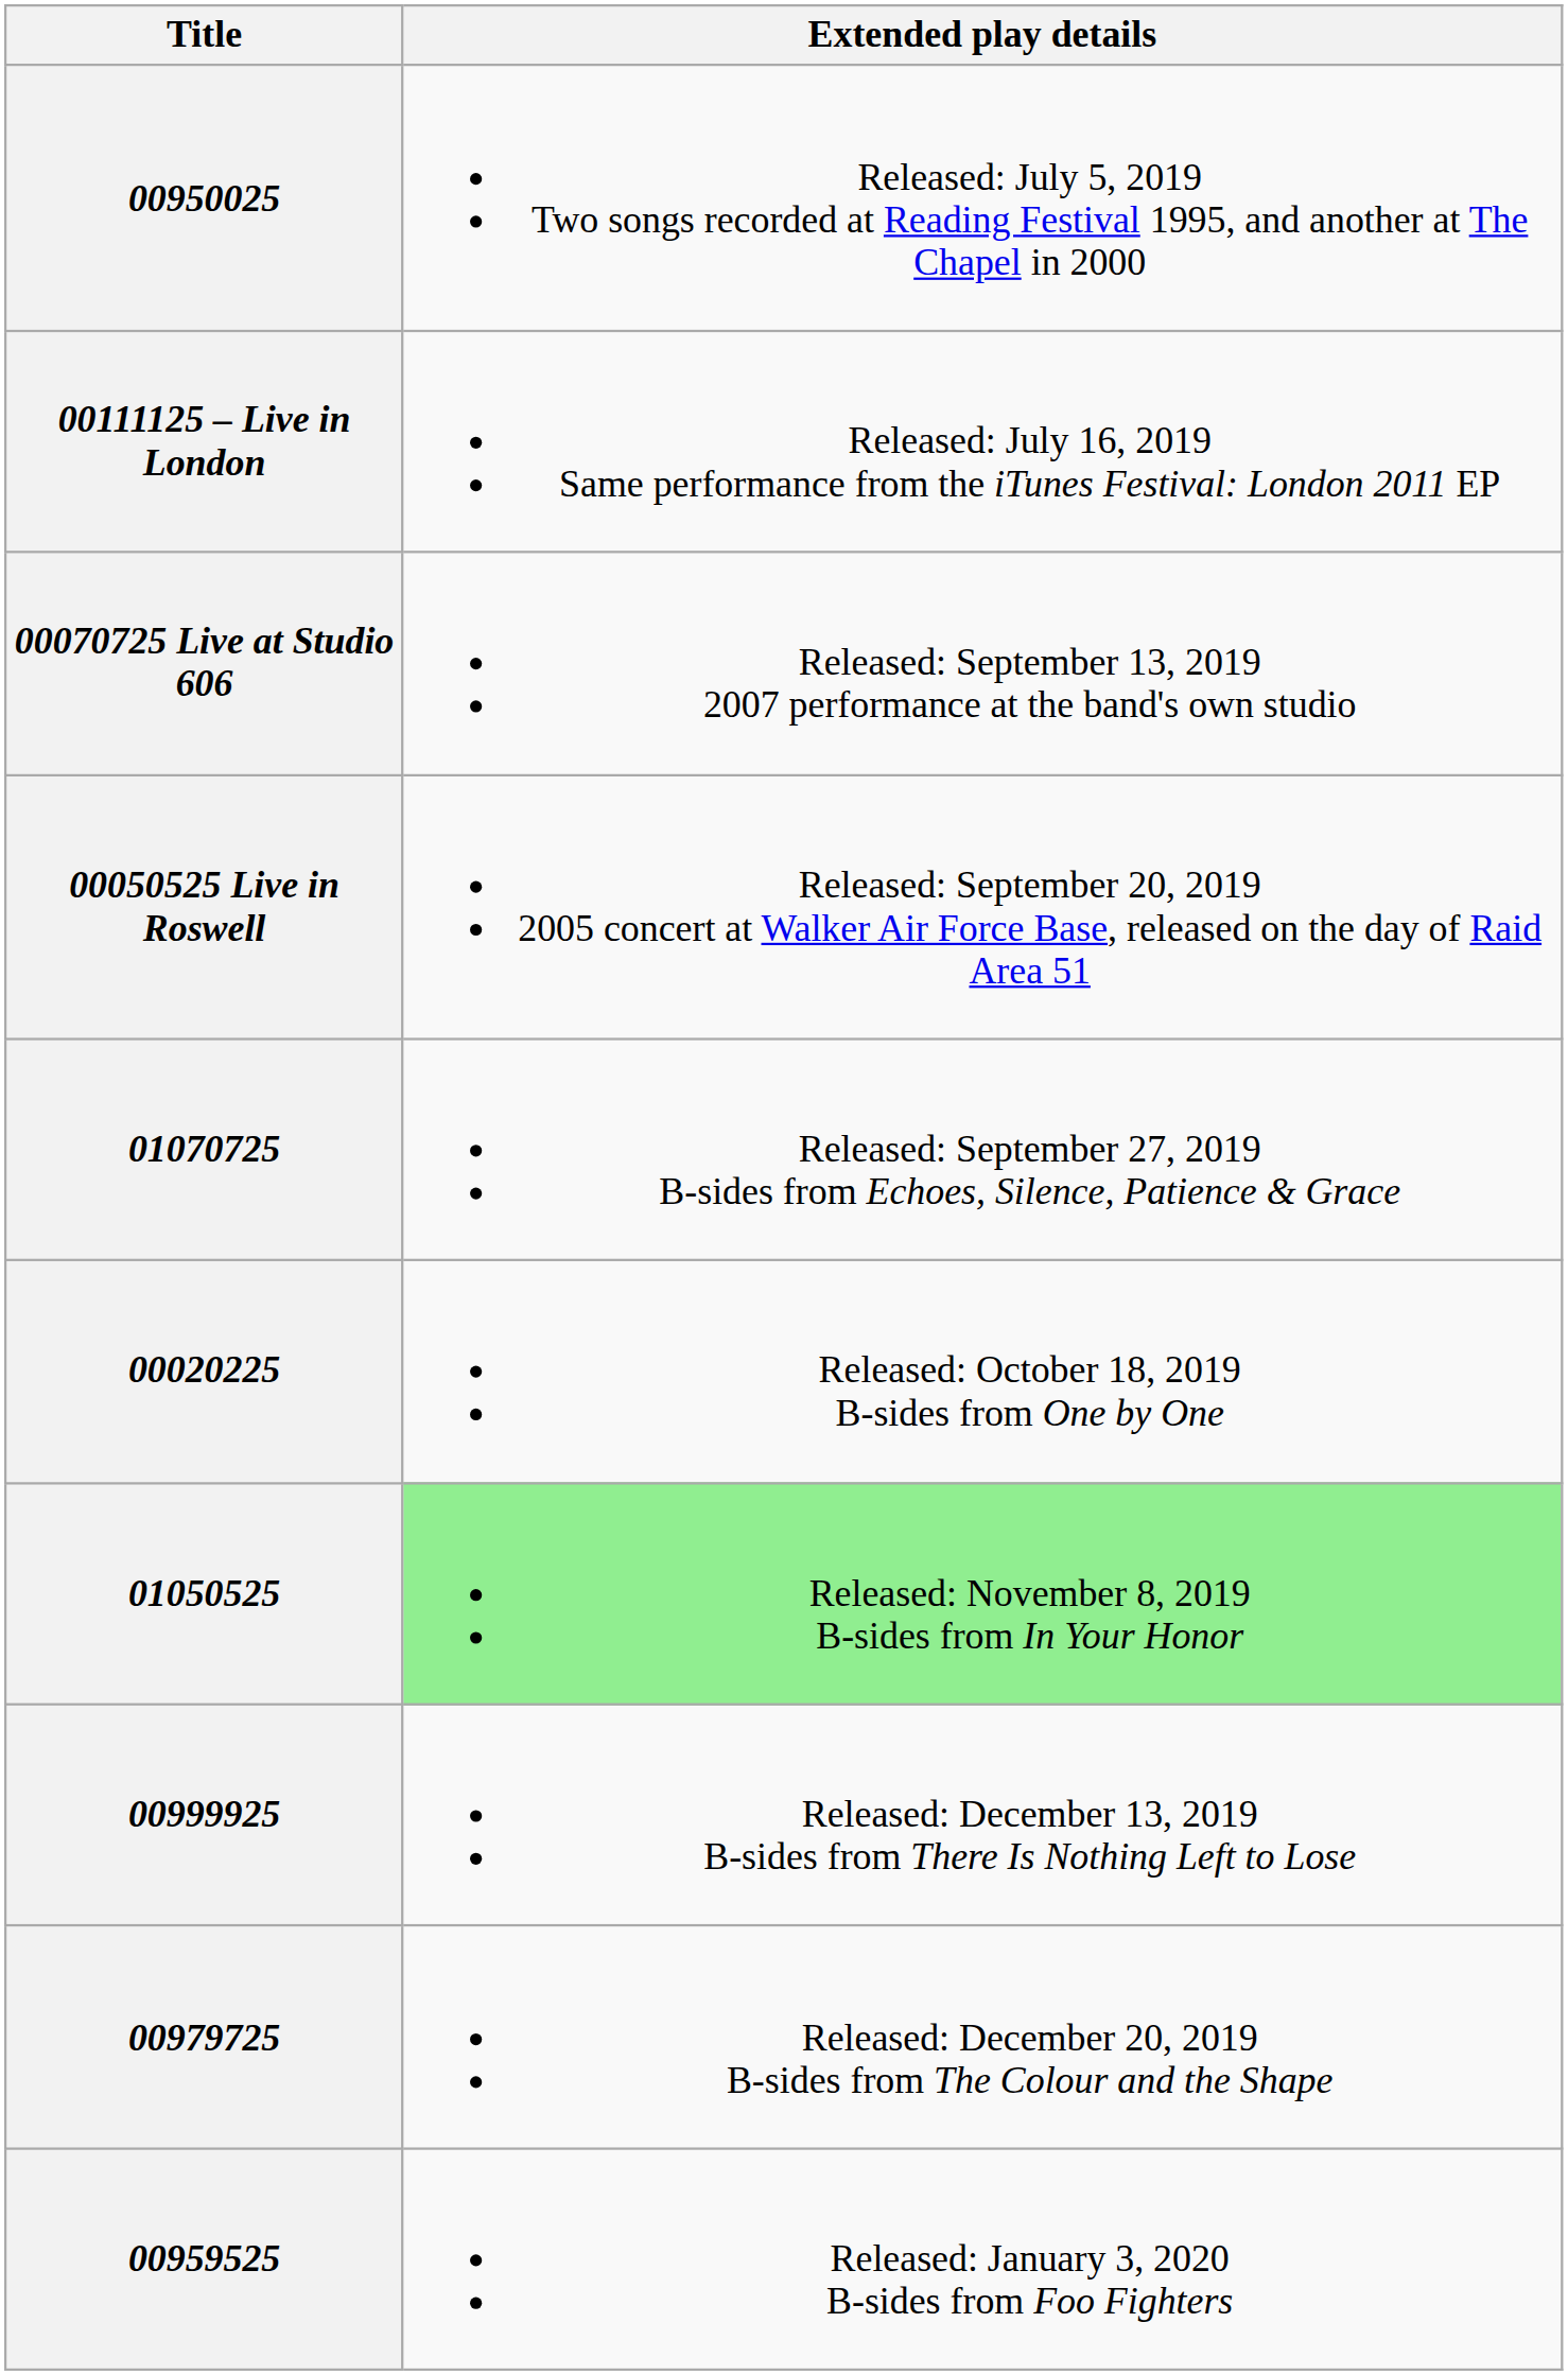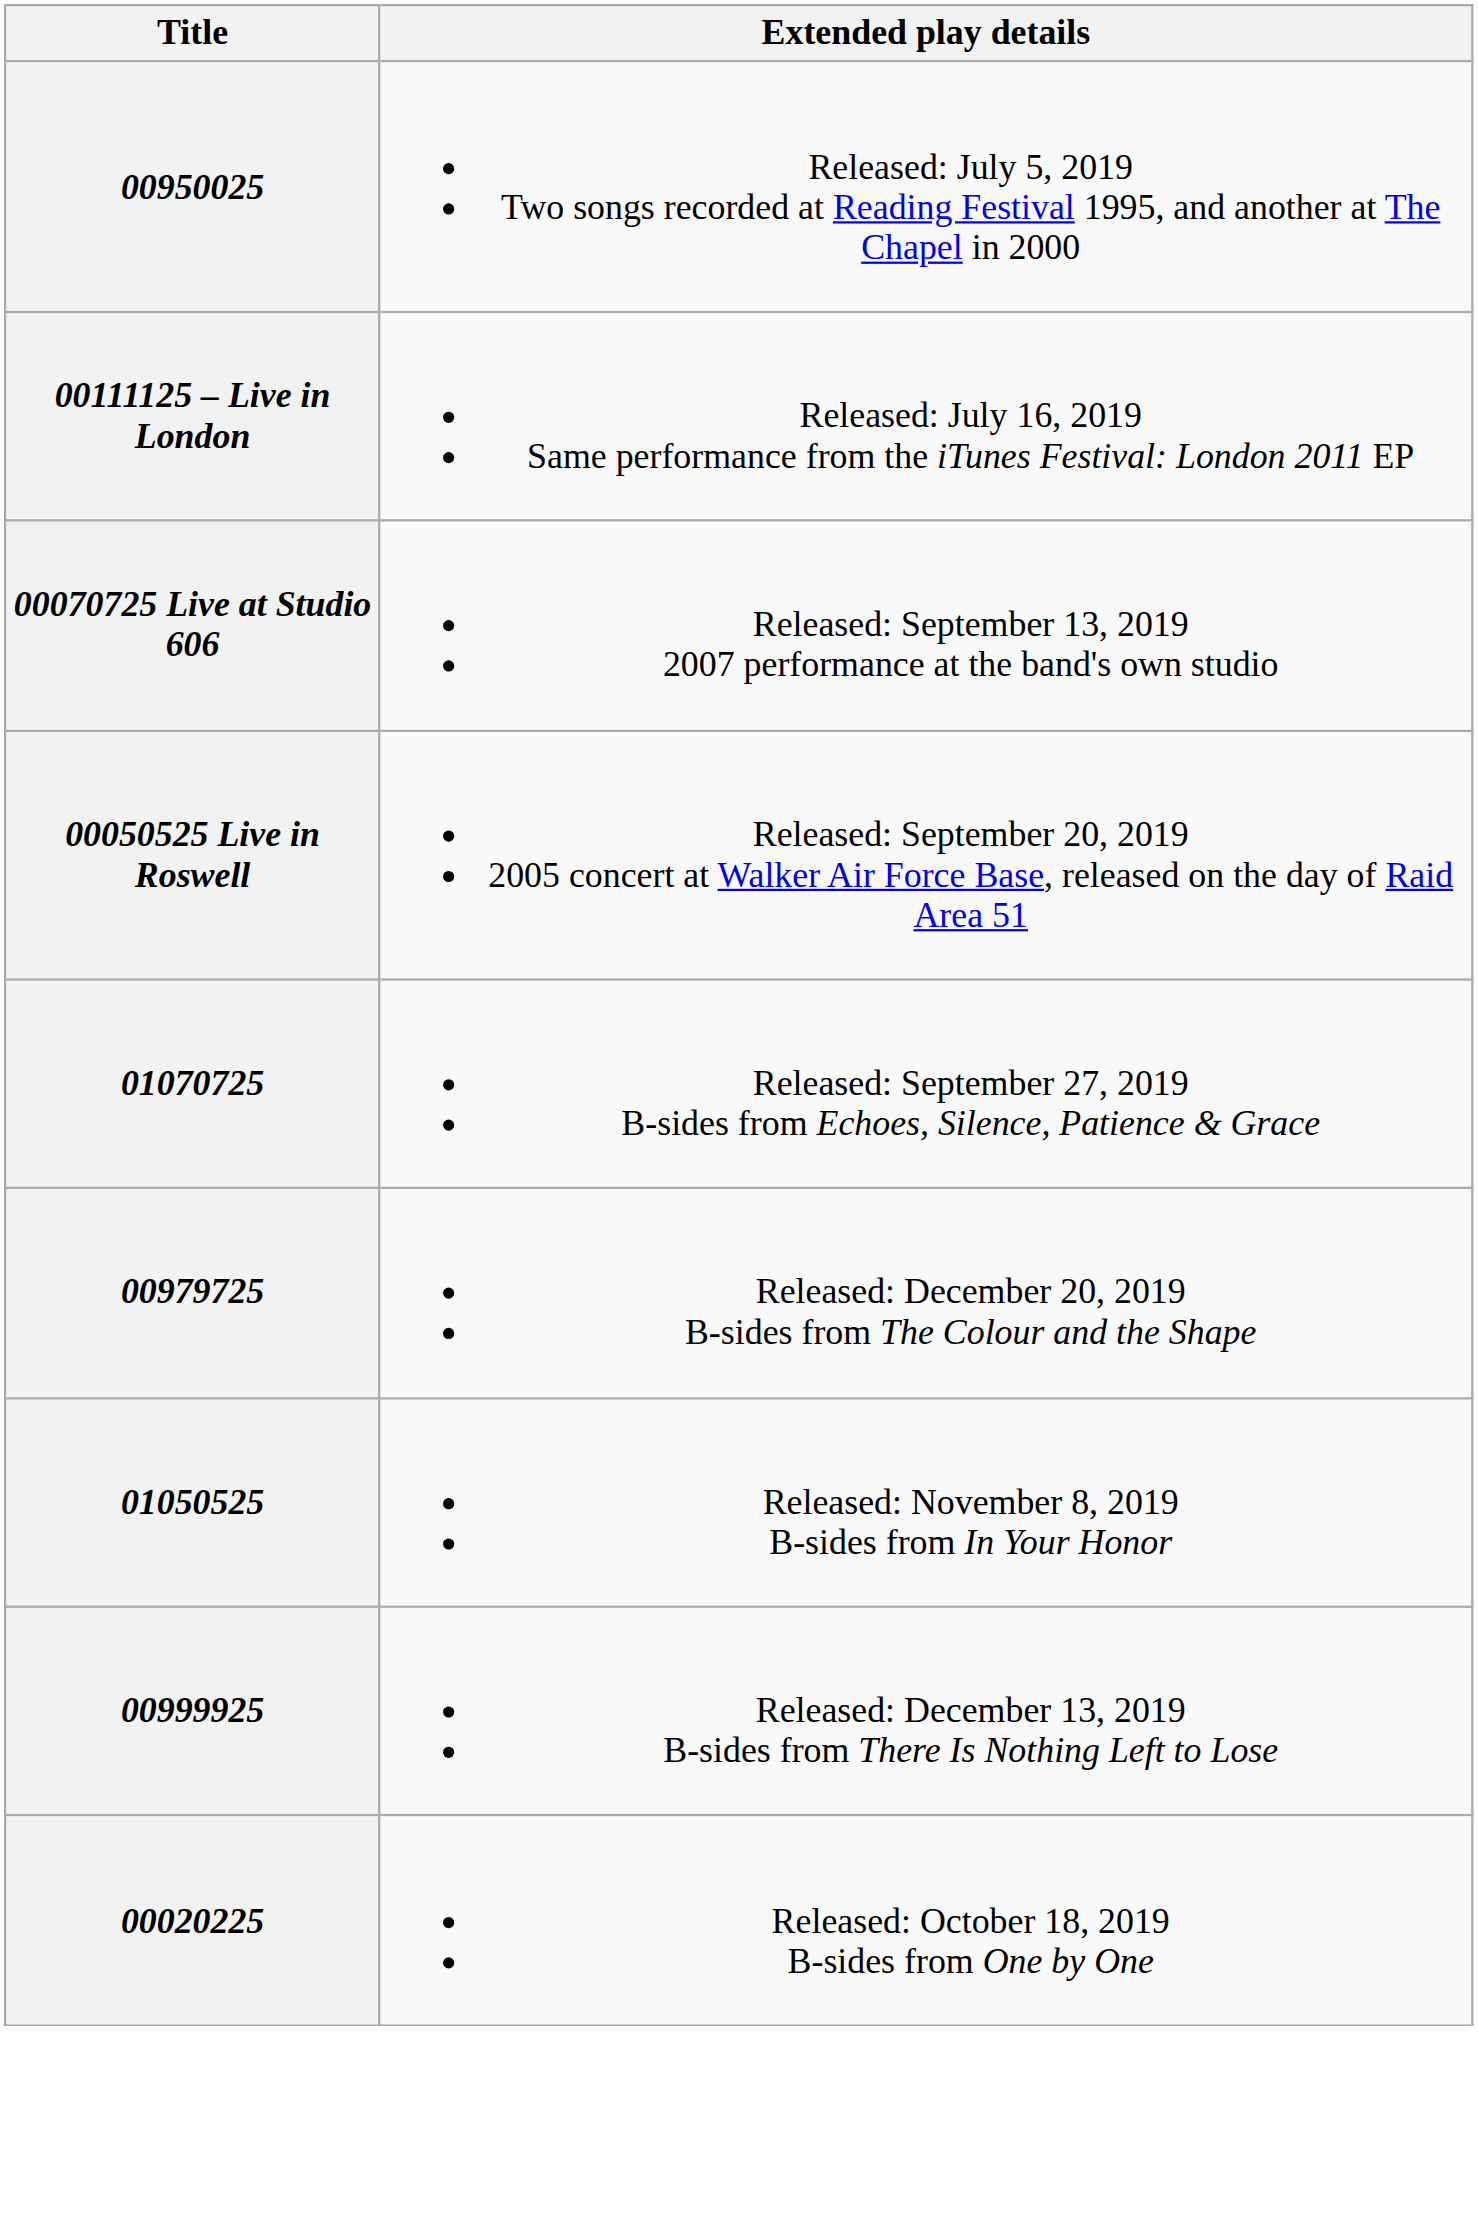 <table class="wikitable plainrowheaders" style="text-align:center;">
 <tr>
 <th scope="col" style="width:10em;">Title</th>
 <th scope="col" style="width:30em;">Extended play details</th>
 </tr>
 <tr>
 <th scope="row"><em>00950025</em></th>
 <td><br><ul><li>Released: July 5, 2019</li><li>Two songs recorded at <a href='#'>Reading Festival</a> 1995, and another at <a href='#'>The Chapel</a> in 2000</li></ul></td>
 </tr>
 <tr>
 <th scope="row"><em>00111125 – Live in London</em></th>
 <td><br><ul><li>Released: July 16, 2019</li><li>Same performance from the <em>iTunes Festival: London 2011</em> EP</li></ul></td>
 </tr>
 <tr>
 <th scope="row"><em>00070725 Live at Studio 606</em></th>
 <td><br><ul><li>Released: September 13, 2019</li><li>2007 performance at the band's own studio</li></ul></td>
 </tr>
 <tr>
 <th scope="row"><em>00050525 Live in Roswell</em></th>
 <td><br><ul><li>Released: September 20, 2019</li><li>2005 concert at <a href='#'>Walker Air Force Base</a>, released on the day of <a href='#'>Raid Area 51</a></li></ul></td>
 </tr>
 <tr>
 <th scope="row"><em>01070725</em></th>
 <td><br><ul><li>Released: September 27, 2019</li><li>B-sides from <em>Echoes, Silence, Patience & Grace</em></li></ul></td>
 </tr>
 <tr>
-<th scope="row"><em>00020225</em></th>
-<td><br><ul><li>Released: October 18, 2019</li><li>B-sides from <em>One by One</em></li></ul></td>
+<th scope="row"><em>00979725</em></th>
+<td><br><ul><li>Released: December 20, 2019</li><li>B-sides from <em>The Colour and the Shape</em></li></ul></td>
 </tr>
 <tr>
 <th scope="row"><em>01050525</em></th>
-<td style="background: lightgreen;"><br><ul><li>Released: November 8, 2019</li><li>B-sides from <em>In Your Honor</em></li></ul></td>
+<td><br><ul><li>Released: November 8, 2019</li><li>B-sides from <em>In Your Honor</em></li></ul></td>
 </tr>
 <tr>
 <th scope="row"><em>00999925</em></th>
 <td><br><ul><li>Released: December 13, 2019</li><li>B-sides from <em>There Is Nothing Left to Lose</em></li></ul></td>
 </tr>
 <tr>
-<th scope="row"><em>00979725</em></th>
-<td><br><ul><li>Released: December 20, 2019</li><li>B-sides from <em>The Colour and the Shape</em></li></ul></td>
-</tr>
-<tr>
-<th scope="row"><em>00959525</em></th>
-<td><br><ul><li>Released: January 3, 2020</li><li>B-sides from <em>Foo Fighters</em></li></ul></td>
+<th scope="row"><em>00020225</em></th>
+<td><br><ul><li>Released: October 18, 2019</li><li>B-sides from <em>One by One</em></li></ul></td>
 </tr>
 </table>
